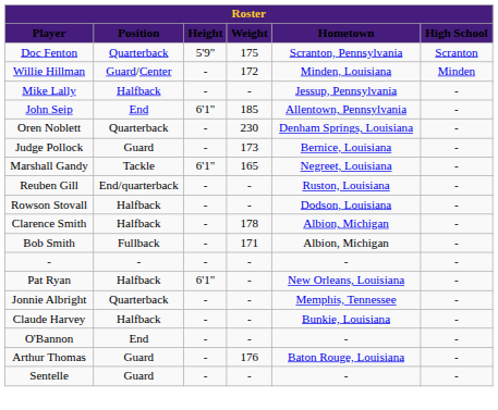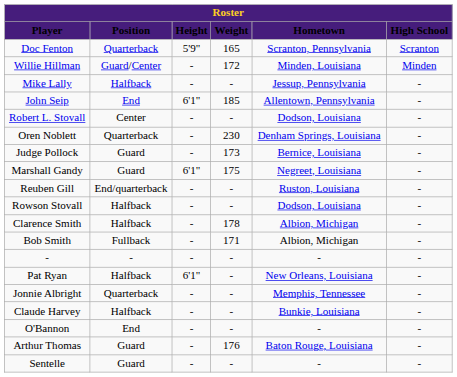 <table class="wikitable collapsible collapsed" style="margin: left; text-align:right; width:650px;">
 <tr>
 <th style="background-color:#461d7c; color:#FDD023;" colspan="6">Roster</th>
 </tr>
 <tr style="text-align:center;">
 <th style="background:#461d7c;" align="center"><span>Player</span></th>
 <th style="background:#461d7c;" align="center"><span>Position</span></th>
 <th style="background:#461d7c;" align="center"><span>Height</span></th>
 <th style="background:#461d7c;" align="center"><span>Weight</span></th>
 <th style="background:#461d7c;" align="center"><span>Hometown</span></th>
 <th style="background:#461d7c;" align="center"><span>High School</span></th>
 </tr>
 <tr style="text-align:center;">
 <td><a href='#'>Doc Fenton</a></td>
 <td><a href='#'>Quarterback</a></td>
 <td>5'9"</td>
-<td>175</td>
+<td>165</td>
 <td><a href='#'>Scranton, Pennsylvania</a></td>
 <td><a href='#'>Scranton</a></td>
 </tr>
 <tr style="text-align:center;">
 <td><a href='#'>Willie Hillman</a></td>
 <td><a href='#'>Guard</a>/<a href='#'>Center</a></td>
 <td>-</td>
 <td>172</td>
 <td><a href='#'>Minden, Louisiana</a></td>
 <td><a href='#'>Minden</a></td>
 </tr>
 <tr style="text-align:center;">
 <td><a href='#'>Mike Lally</a></td>
 <td><a href='#'>Halfback</a></td>
 <td>-</td>
 <td>-</td>
 <td><a href='#'>Jessup, Pennsylvania</a></td>
 <td>-</td>
 </tr>
 <tr style="text-align:center;">
 <td><a href='#'>John Seip</a></td>
 <td><a href='#'>End</a></td>
 <td>6'1"</td>
 <td>185</td>
 <td><a href='#'>Allentown, Pennsylvania</a></td>
 <td>-</td>
 </tr>
 <tr style="text-align:center;">
+<td><a href='#'>Robert L. Stovall</a></td>
+<td>Center</td>
+<td>-</td>
+<td>-</td>
+<td><a href='#'>Dodson, Louisiana</a></td>
+<td>-</td>
+</tr>
+<tr style="text-align:center;">
 <td>Oren Noblett</td>
 <td>Quarterback</td>
 <td>-</td>
 <td>230</td>
 <td><a href='#'>Denham Springs, Louisiana</a></td>
 <td>-</td>
 </tr>
 <tr style="text-align:center;">
 <td>Judge Pollock</td>
 <td>Guard</td>
 <td>-</td>
 <td>173</td>
 <td><a href='#'>Bernice, Louisiana</a></td>
 <td>-</td>
 </tr>
 <tr style="text-align:center;">
 <td>Marshall Gandy</td>
-<td>Tackle</td>
+<td>Guard</td>
 <td>6'1"</td>
-<td>165</td>
+<td>175</td>
 <td><a href='#'>Negreet, Louisiana</a></td>
 <td>-</td>
 </tr>
 <tr style="text-align:center;">
 <td>Reuben Gill</td>
 <td>End/quarterback</td>
 <td>-</td>
 <td>-</td>
 <td><a href='#'>Ruston, Louisiana</a></td>
 <td>-</td>
 </tr>
 <tr style="text-align:center;">
 <td>Rowson Stovall</td>
 <td>Halfback</td>
 <td>-</td>
 <td>-</td>
 <td><a href='#'>Dodson, Louisiana</a></td>
 <td>-</td>
 </tr>
 <tr style="text-align:center;">
 <td>Clarence Smith</td>
 <td>Halfback</td>
 <td>-</td>
 <td>178</td>
 <td><a href='#'>Albion, Michigan</a></td>
 <td>-</td>
 </tr>
 <tr style="text-align:center;">
 <td>Bob Smith</td>
 <td>Fullback</td>
 <td>-</td>
 <td>171</td>
 <td>Albion, Michigan</td>
 <td>-</td>
 </tr>
 <tr style="text-align:center;">
 <td>-</td>
 <td>-</td>
 <td>-</td>
 <td>-</td>
 <td>-</td>
 <td>-</td>
 </tr>
 <tr style="text-align:center;">
 <td>Pat Ryan</td>
 <td>Halfback</td>
 <td>6'1"</td>
 <td>-</td>
 <td><a href='#'>New Orleans, Louisiana</a></td>
 <td>-</td>
 </tr>
 <tr style="text-align:center;">
 <td>Jonnie Albright</td>
 <td>Quarterback</td>
 <td>-</td>
 <td>-</td>
 <td><a href='#'>Memphis, Tennessee</a></td>
 <td>-</td>
 </tr>
 <tr style="text-align:center;">
 <td>Claude Harvey</td>
 <td>Halfback</td>
 <td>-</td>
 <td>-</td>
 <td><a href='#'>Bunkie, Louisiana</a></td>
 <td>-</td>
 </tr>
 <tr style="text-align:center;">
 <td>O'Bannon</td>
 <td>End</td>
 <td>-</td>
 <td>-</td>
 <td>-</td>
 <td>-</td>
 </tr>
 <tr style="text-align:center;">
 <td>Arthur Thomas</td>
 <td>Guard</td>
 <td>-</td>
 <td>176</td>
 <td><a href='#'>Baton Rouge, Louisiana</a></td>
 <td>-</td>
 </tr>
 <tr style="text-align:center;">
 <td>Sentelle</td>
 <td>Guard</td>
 <td>-</td>
 <td>-</td>
 <td>-</td>
 <td>-</td>
 </tr>
 </table>
